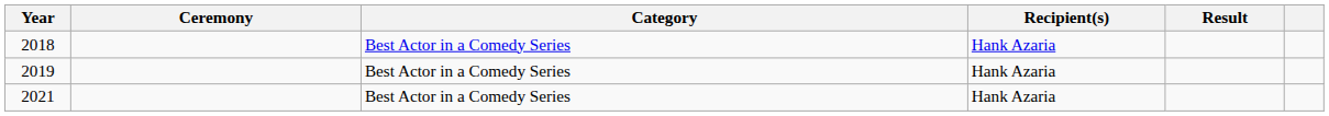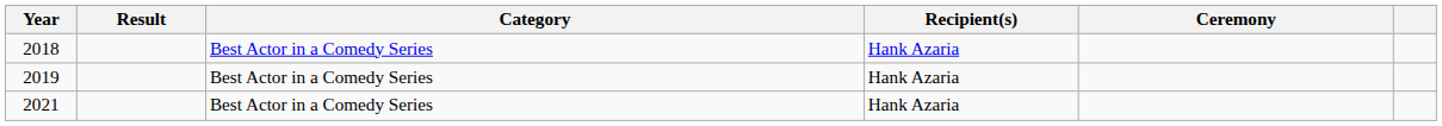 <table class="wikitable sortable plainrowheaders" style="width:100%;">
 <tr>
 <th scope="col" style="width:5%;">Year</th>
-<th scope="col" style="width:22%;">Ceremony</th>
+<th scope="col" style="width:9%;">Result</th>
 <th scope="col" style="width:46%;">Category</th>
 <th scope="col" style="width:15%;">Recipient(s)</th>
-<th scope="col" style="width:9%;">Result</th>
+<th scope="col" style="width:22%;">Ceremony</th>
 <th scope="col" style="width:3%;" class="unsortable"></th>
 </tr>
 <tr>
 <td style="text-align:center;">2018</td>
-<td style="text-align:center;"></td>
+<td></td>
 <td><a href='#'>Best Actor in a Comedy Series</a></td>
 <td><a href='#'>Hank Azaria</a></td>
-<td></td>
+<td style="text-align:center;"></td>
 <td style="text-align:center;"></td>
 </tr>
 <tr>
 <td style="text-align:center;">2019</td>
-<td style="text-align:center;"></td>
+<td></td>
 <td>Best Actor in a Comedy Series</td>
 <td>Hank Azaria</td>
-<td></td>
+<td style="text-align:center;"></td>
 <td style="text-align:center;"></td>
 </tr>
 <tr>
 <td style="text-align:center;">2021</td>
-<td style="text-align:center;"></td>
+<td></td>
 <td>Best Actor in a Comedy Series</td>
 <td>Hank Azaria</td>
-<td></td>
+<td style="text-align:center;"></td>
 <td style="text-align:center;"></td>
 </tr>
 </table>
